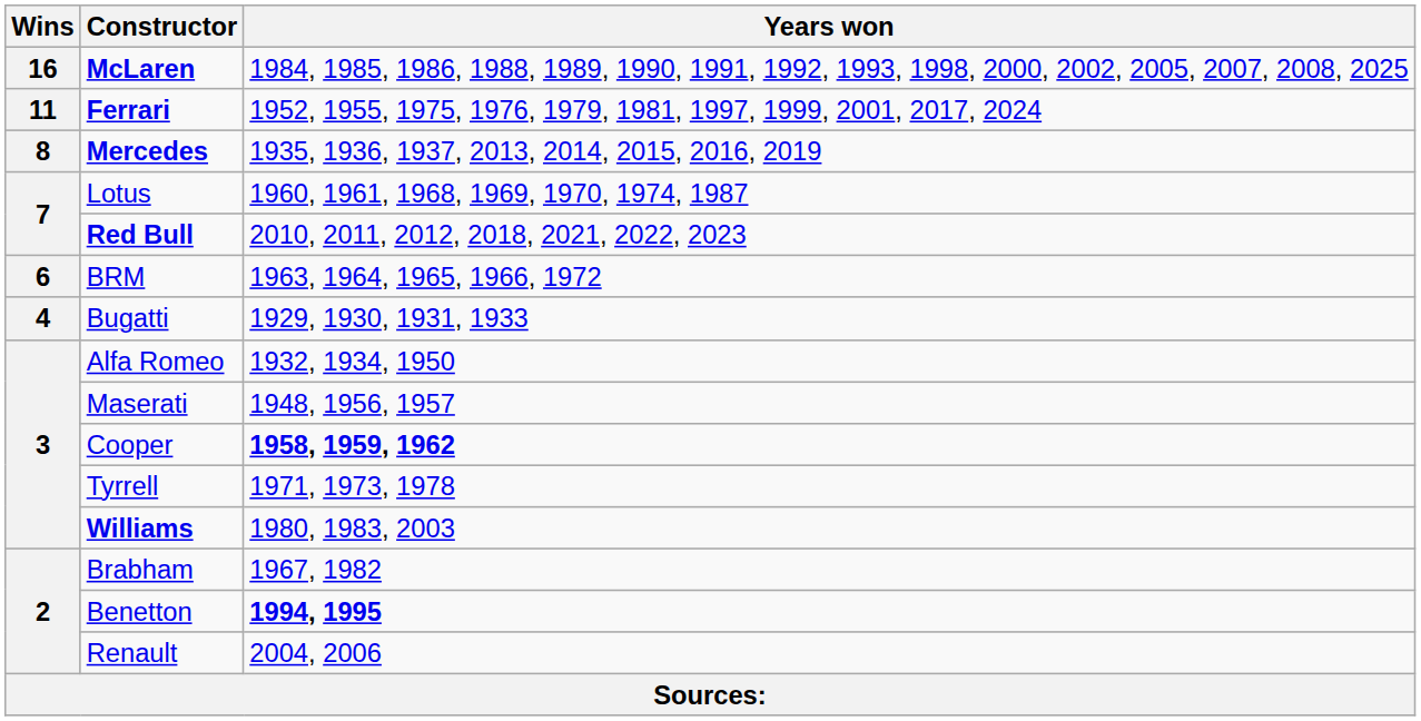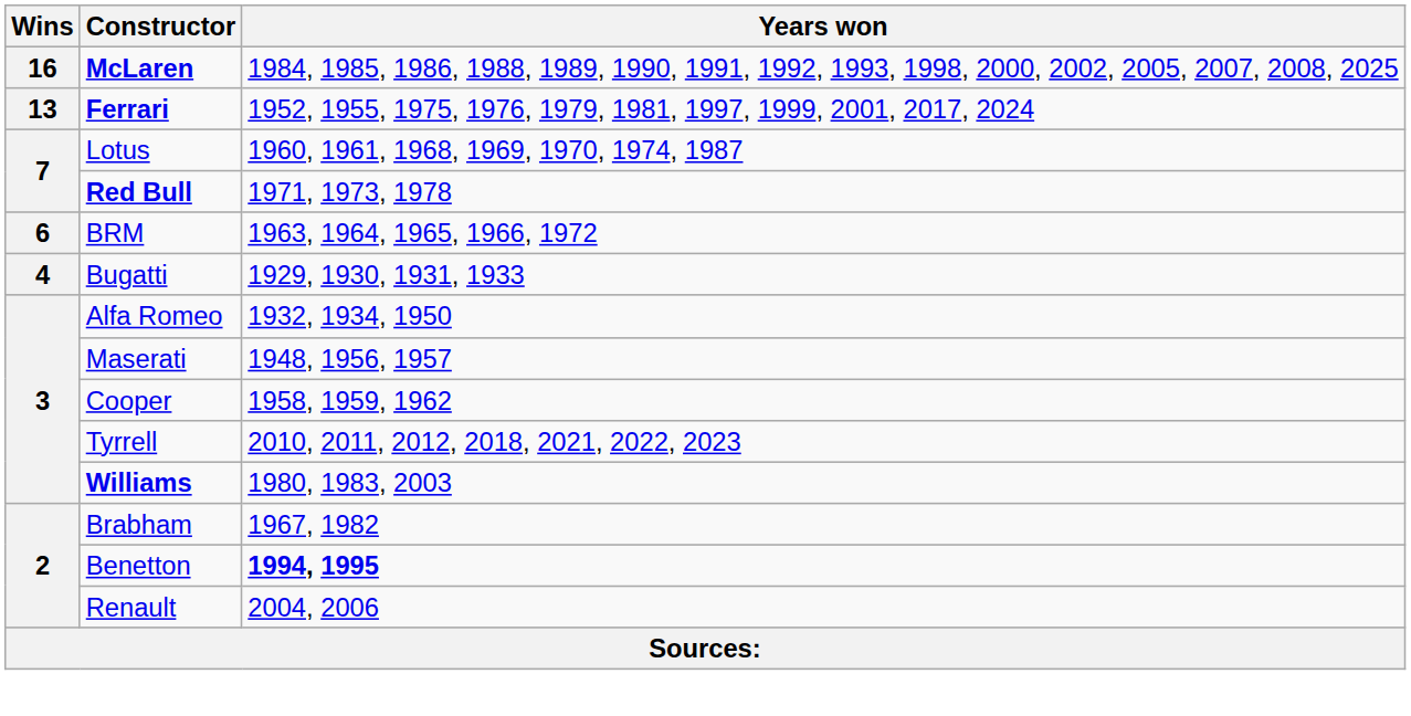 <table class="wikitable" style="font-size: 95%;">
 <tr>
 <th>Wins</th>
 <th>Constructor</th>
 <th>Years won</th>
 </tr>
 <tr>
 <th>16</th>
 <td> <strong><a href='#'>McLaren</a></strong></td>
 <td><a href='#'>1984</a>, <a href='#'>1985</a>, <a href='#'>1986</a>, <a href='#'>1988</a>, <a href='#'>1989</a>, <a href='#'>1990</a>, <a href='#'>1991</a>, <a href='#'>1992</a>, <a href='#'>1993</a>, <a href='#'>1998</a>, <a href='#'>2000</a>, <a href='#'>2002</a>, <a href='#'>2005</a>, <a href='#'>2007</a>, <a href='#'>2008</a>, <a href='#'>2025</a></td>
 </tr>
 <tr>
-<th>11</th>
+<th>13</th>
 <td> <strong><a href='#'>Ferrari</a></strong></td>
 <td><span><a href='#'>1952</a></span>, <a href='#'>1955</a>, <a href='#'>1975</a>, <a href='#'>1976</a>, <a href='#'>1979</a>, <a href='#'>1981</a>, <a href='#'>1997</a>, <a href='#'>1999</a>, <a href='#'>2001</a>, <a href='#'>2017</a>, <a href='#'>2024</a></td>
-</tr>
-<tr>
-<th>8</th>
-<td> <strong><a href='#'>Mercedes</a></strong></td>
-<td><span><a href='#'>1935</a>,</span><span> <a href='#'>1936</a>, <a href='#'>1937</a></span>, <a href='#'>2013</a>, <a href='#'>2014</a>, <a href='#'>2015</a>, <a href='#'>2016</a>, <a href='#'>2019</a></td>
 </tr>
 <tr>
 <th rowspan="2">7</th>
 <td> <a href='#'>Lotus</a></td>
 <td><a href='#'>1960</a>, <a href='#'>1961</a>, <a href='#'>1968</a>, <a href='#'>1969</a>, <a href='#'>1970</a>, <a href='#'>1974</a>, <a href='#'>1987</a></td>
 </tr>
 <tr>
 <td> <strong><a href='#'>Red Bull</a></strong></td>
-<td><a href='#'>2010</a>, <a href='#'>2011</a>, <a href='#'>2012</a>, <a href='#'>2018</a>, <a href='#'>2021</a>, <a href='#'>2022</a>, <a href='#'>2023</a></td>
+<td><a href='#'>1971</a>, <a href='#'>1973</a>, <a href='#'>1978</a></td>
 </tr>
 <tr>
 <th>6</th>
 <td> <a href='#'>BRM</a></td>
 <td><a href='#'>1963</a>, <a href='#'>1964</a>, <a href='#'>1965</a>, <a href='#'>1966</a>, <a href='#'>1972</a></td>
 </tr>
 <tr>
 <th>4</th>
 <td> <a href='#'>Bugatti</a></td>
 <td><span><a href='#'>1929</a>, <a href='#'>1930</a>, <a href='#'>1931</a>, <a href='#'>1933</a></span></td>
 </tr>
 <tr>
 <th rowspan="5">3</th>
 <td> <a href='#'>Alfa Romeo</a></td>
 <td><span><a href='#'>1932</a>, <a href='#'>1934</a></span>, <a href='#'>1950</a></td>
 </tr>
 <tr>
 <td> <a href='#'>Maserati</a></td>
 <td><span><a href='#'>1948</a></span>, <a href='#'>1956</a>, <a href='#'>1957</a></td>
 </tr>
 <tr>
 <td> <a href='#'>Cooper</a></td>
-<td><strong><a href='#'>1958</a>, <a href='#'>1959</a>, <a href='#'>1962</a></strong></td>
+<td><a href='#'>1958</a>, <a href='#'>1959</a>, <a href='#'>1962</a></td>
 </tr>
 <tr>
 <td> <a href='#'>Tyrrell</a></td>
-<td><a href='#'>1971</a>, <a href='#'>1973</a>, <a href='#'>1978</a></td>
+<td><a href='#'>2010</a>, <a href='#'>2011</a>, <a href='#'>2012</a>, <a href='#'>2018</a>, <a href='#'>2021</a>, <a href='#'>2022</a>, <a href='#'>2023</a></td>
 </tr>
 <tr>
 <td> <strong><a href='#'>Williams</a></strong></td>
 <td><a href='#'>1980</a>, <a href='#'>1983</a>, <a href='#'>2003</a></td>
 </tr>
 <tr>
 <th rowspan=3>2</th>
 <td> <a href='#'>Brabham</a></td>
 <td><a href='#'>1967</a>, <a href='#'>1982</a></td>
 </tr>
 <tr>
 <td> <a href='#'>Benetton</a></td>
 <td><strong><a href='#'>1994</a>, <a href='#'>1995</a></strong></td>
 </tr>
 <tr>
 <td><strong></strong> <a href='#'>Renault</a></td>
 <td><a href='#'>2004</a>, <a href='#'>2006</a></td>
 </tr>
 <tr>
 <th colspan=3>Sources:</th>
 </tr>
 </table>
